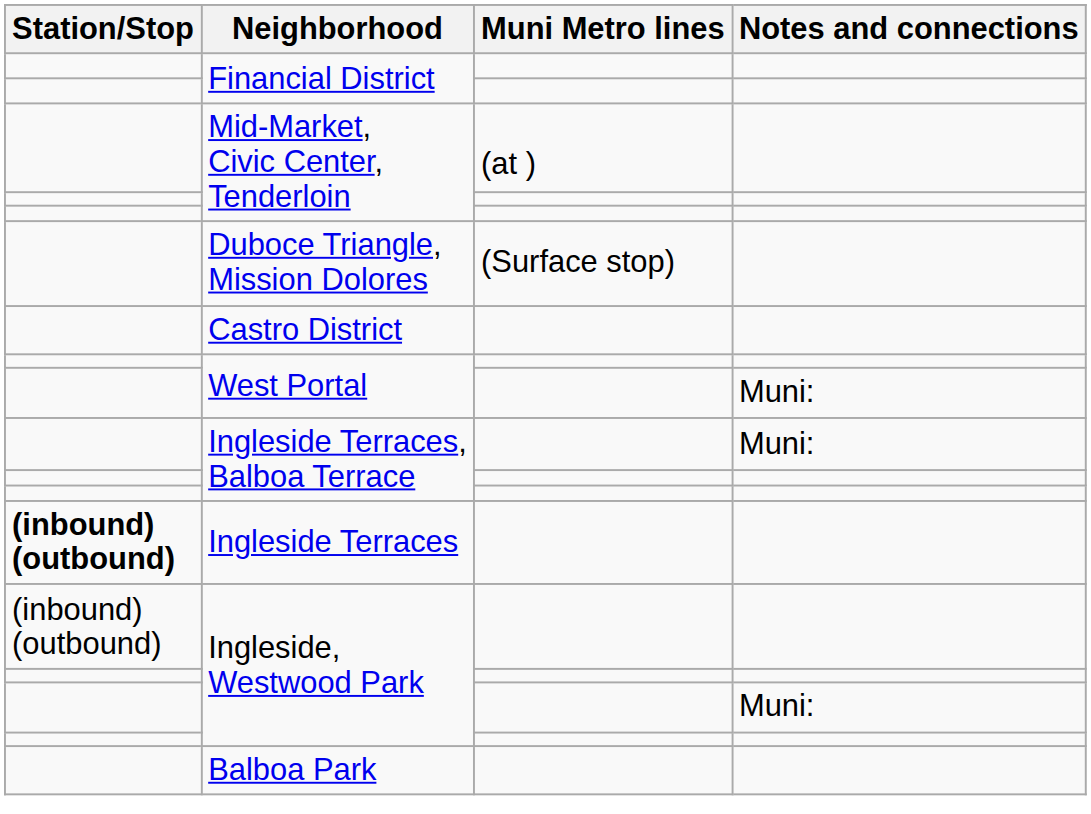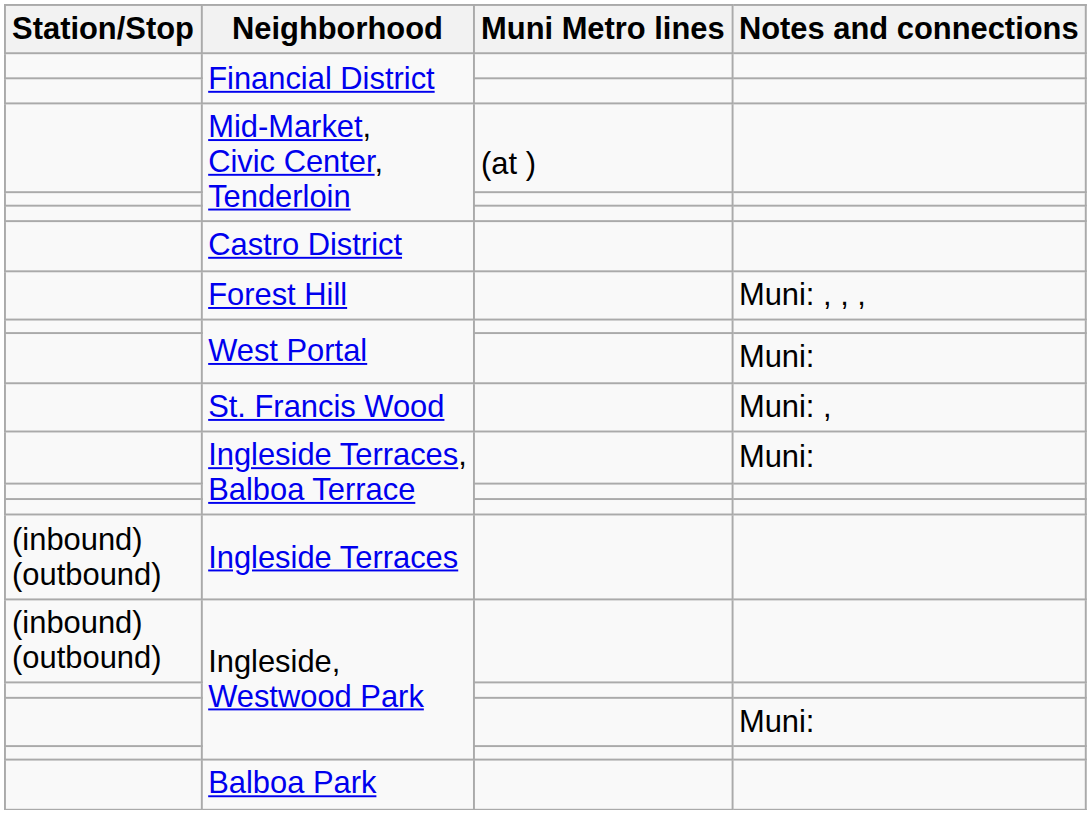 <table class="wikitable">
 <tr>
 <th>Station/Stop</th>
 <th>Neighborhood</th>
 <th>Muni Metro lines</th>
 <th>Notes and connections</th>
 </tr>
 <tr>
 <td> </td>
 <td rowspan="2"><a href='#'>Financial District</a></td>
 <td>    </td>
 <td></td>
 </tr>
 <tr>
 <td> </td>
 <td>    </td>
 <td></td>
 </tr>
 <tr>
 <td> </td>
 <td rowspan="3"><a href='#'>Mid-Market</a>,<br><a href='#'>Civic Center</a>,<br><a href='#'>Tenderloin</a></td>
 <td>    <br> (at )</td>
 <td></td>
 </tr>
 <tr>
 <td> </td>
 <td>    </td>
 <td></td>
 </tr>
 <tr>
 <td> </td>
 <td>    </td>
 <td></td>
 </tr>
 <tr>
 <td> </td>
-<td><a href='#'>Duboce Triangle</a>,<br><a href='#'>Mission Dolores</a></td>
-<td> (Surface stop)<br>  </td>
+<td><a href='#'>Castro District</a></td>
+<td>  </td>
 <td></td>
 </tr>
 <tr>
 <td> </td>
-<td><a href='#'>Castro District</a></td>
+<td><a href='#'>Forest Hill</a></td>
 <td>  </td>
-<td></td>
+<td> Muni: , , , </td>
 </tr>
 <tr>
 <td> </td>
 <td rowspan="2"><a href='#'>West Portal</a></td>
 <td>  </td>
 <td></td>
 </tr>
 <tr>
 <td></td>
 <td></td>
 <td> Muni: </td>
+</tr>
+<tr>
+<td> </td>
+<td><a href='#'>St. Francis Wood</a></td>
+<td></td>
+<td> Muni: , </td>
 </tr>
 <tr>
 <td> </td>
 <td rowspan="3"><a href='#'>Ingleside Terraces</a>,<br><a href='#'>Balboa Terrace</a></td>
 <td></td>
 <td> Muni: </td>
 </tr>
 <tr>
 <td></td>
 <td></td>
 <td></td>
 </tr>
 <tr>
 <td></td>
 <td></td>
 <td></td>
 </tr>
 <tr>
-<td><strong> (inbound)<br> (outbound)</strong></td>
+<td> (inbound)<br> (outbound)</td>
 <td><a href='#'>Ingleside Terraces</a></td>
 <td></td>
 <td></td>
 </tr>
 <tr>
 <td>  (inbound)<br>  (outbound)</td>
 <td rowspan="4">Ingleside,<br><a href='#'>Westwood Park</a></td>
 <td></td>
 <td></td>
 </tr>
 <tr>
 <td></td>
 <td></td>
 <td></td>
 </tr>
 <tr>
 <td> </td>
 <td></td>
 <td> Muni: </td>
 </tr>
 <tr>
 <td> </td>
 <td></td>
 <td></td>
 </tr>
 <tr>
 <td> </td>
 <td><a href='#'>Balboa Park</a></td>
 <td> </td>
 <td></td>
 </tr>
 </table>
